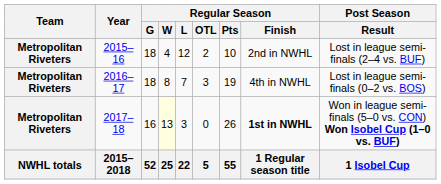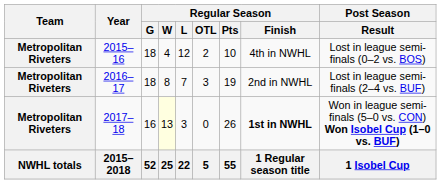 <table class="wikitable" style="font-size: 95%; text-align:center;">
 <tr>
 <th rowspan="2">Team</th>
 <th rowspan="2">Year</th>
 <th colspan="6">Regular Season</th>
 <th colspan="1">Post Season</th>
 </tr>
 <tr>
 <th>G</th>
 <th>W</th>
 <th>L</th>
 <th>OTL</th>
 <th>Pts</th>
 <th>Finish</th>
 <th>Result</th>
 </tr>
 <tr>
 <th>Metropolitan Riveters</th>
 <td><a href='#'>2015–16</a></td>
 <td>18</td>
 <td>4</td>
 <td>12</td>
 <td>2</td>
 <td>10</td>
-<td>2nd in NWHL</td>
-<td>Lost in league semi-finals (2–4 vs. <a href='#'>BUF</a>)</td>
+<td>4th in NWHL</td>
+<td>Lost in league semi-finals (0–2 vs. <a href='#'>BOS</a>)</td>
 </tr>
 <tr>
 <th>Metropolitan Riveters</th>
 <td><a href='#'>2016–17</a></td>
 <td>18</td>
 <td>8</td>
 <td>7</td>
 <td>3</td>
 <td>19</td>
-<td>4th in NWHL</td>
-<td>Lost in league semi-finals (0–2 vs. <a href='#'>BOS</a>)</td>
+<td>2nd in NWHL</td>
+<td>Lost in league semi-finals (2–4 vs. <a href='#'>BUF</a>)</td>
 </tr>
 <tr>
 <th>Metropolitan Riveters</th>
 <td><a href='#'>2017–18</a></td>
 <td>16</td>
 <td style="background: lightyellow;">13</td>
 <td>3</td>
 <td>0</td>
 <td>26</td>
 <td><strong>1st in NWHL</strong></td>
 <td>Won in league semi-finals (5–0 vs. <a href='#'>CON</a>) <br> <strong>Won <a href='#'>Isobel Cup</a> (1–0 vs. <a href='#'>BUF</a>)</strong></td>
 </tr>
 <tr bgcolor="#dddddd">
 <th>NWHL totals</th>
 <th>2015–2018</th>
 <th>52</th>
 <th>25</th>
 <th>22</th>
 <th>5</th>
 <th>55</th>
 <th>1 Regular season title</th>
 <th>1 <a href='#'>Isobel Cup</a></th>
 </tr>
 </table>
